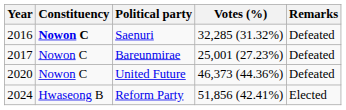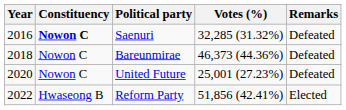 <table class="wikitable">
 <tr>
 <th>Year</th>
 <th>Constituency</th>
 <th>Political party</th>
 <th>Votes (%)</th>
 <th>Remarks</th>
 </tr>
 <tr>
 <td>2016</td>
 <td><strong><a href='#'>Nowon</a> C</strong></td>
 <td><a href='#'>Saenuri</a></td>
 <td>32,285 (31.32%)</td>
 <td>Defeated</td>
 </tr>
 <tr>
-<td>2017</td>
+<td>2018</td>
 <td><a href='#'>Nowon</a> C</td>
 <td><a href='#'>Bareunmirae</a></td>
-<td>25,001 (27.23%)</td>
+<td>46,373 (44.36%)</td>
 <td>Defeated</td>
 </tr>
 <tr>
 <td>2020</td>
 <td><a href='#'>Nowon</a> C</td>
 <td><a href='#'>United Future</a></td>
-<td>46,373 (44.36%)</td>
+<td>25,001 (27.23%)</td>
 <td>Defeated</td>
 </tr>
 <tr>
-<td>2024</td>
+<td>2022</td>
 <td><a href='#'>Hwaseong</a> B</td>
 <td><a href='#'>Reform Party</a></td>
 <td>51,856 (42.41%)</td>
 <td>Elected</td>
 </tr>
 </table>
